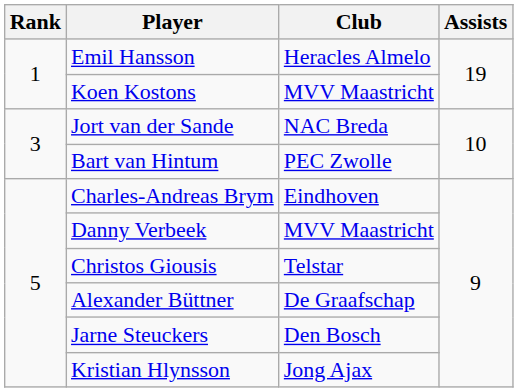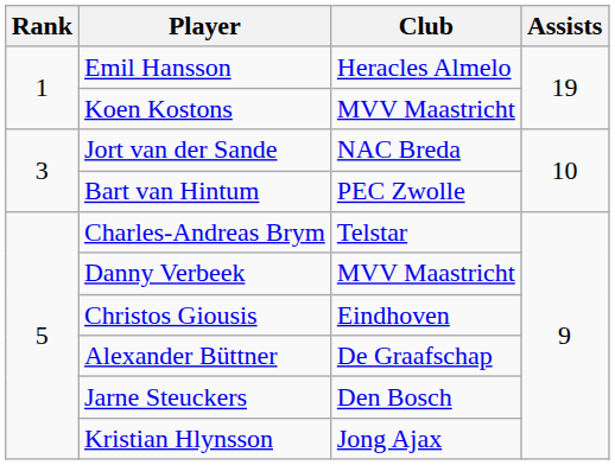 <table class="wikitable" style="text-align:center;">
 <tr>
 <th>Rank</th>
 <th>Player</th>
 <th>Club</th>
 <th>Assists</th>
 </tr>
 <tr>
 <td rowspan="2">1</td>
 <td align="left"> <a href='#'>Emil Hansson</a></td>
 <td align="left"><a href='#'>Heracles Almelo</a></td>
 <td rowspan="2">19</td>
 </tr>
 <tr>
 <td align="left"> <a href='#'>Koen Kostons</a></td>
 <td align="left"><a href='#'>MVV Maastricht</a></td>
 </tr>
 <tr>
 <td rowspan="2">3</td>
 <td align="left"> <a href='#'>Jort van der Sande</a></td>
 <td align="left"><a href='#'>NAC Breda</a></td>
 <td rowspan="2">10</td>
 </tr>
 <tr>
 <td align="left"> <a href='#'>Bart van Hintum</a></td>
 <td align="left"><a href='#'>PEC Zwolle</a></td>
 </tr>
 <tr>
 <td rowspan="6">5</td>
 <td align="left"> <a href='#'>Charles-Andreas Brym</a></td>
-<td align="left"><a href='#'>Eindhoven</a></td>
+<td align="left"><a href='#'>Telstar</a></td>
 <td rowspan="6">9</td>
 </tr>
 <tr>
 <td align="left"> <a href='#'>Danny Verbeek</a></td>
 <td align="left"><a href='#'>MVV Maastricht</a></td>
 </tr>
 <tr>
 <td align="left"> <a href='#'>Christos Giousis</a></td>
-<td align="left"><a href='#'>Telstar</a></td>
+<td align="left"><a href='#'>Eindhoven</a></td>
 </tr>
 <tr>
 <td align="left"> <a href='#'>Alexander Büttner</a></td>
 <td align="left"><a href='#'>De Graafschap</a></td>
 </tr>
 <tr>
 <td align="left"> <a href='#'>Jarne Steuckers</a></td>
 <td align="left"><a href='#'>Den Bosch</a></td>
 </tr>
 <tr>
 <td align="left"> <a href='#'>Kristian Hlynsson</a></td>
 <td align="left"><a href='#'>Jong Ajax</a></td>
 </tr>
 </table>
